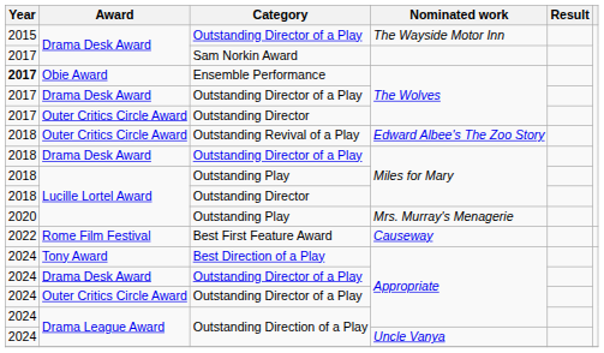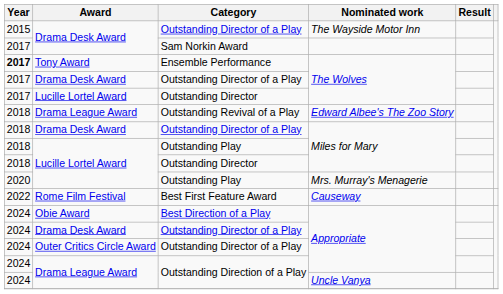 <table class="wikitable">
 <tr>
 <th>Year</th>
 <th>Award</th>
 <th>Category</th>
 <th>Nominated work</th>
 <th>Result</th>
 <th></th>
 </tr>
 <tr>
 <td>2015</td>
 <td rowspan=2><a href='#'>Drama Desk Award</a></td>
 <td><a href='#'>Outstanding Director of a Play</a></td>
 <td><em>The Wayside Motor Inn</em></td>
 <td></td>
 <td rowspan=10></td>
 </tr>
 <tr>
 <td>2017</td>
 <td>Sam Norkin Award</td>
 <td></td>
 <td></td>
 </tr>
 <tr>
 <td><strong>2017</strong></td>
-<td><a href='#'>Obie Award</a></td>
+<td><a href='#'>Tony Award</a></td>
 <td>Ensemble Performance</td>
 <td rowspan=3><em><a href='#'>The Wolves</a></em></td>
 <td></td>
 </tr>
 <tr>
 <td>2017</td>
 <td><a href='#'>Drama Desk Award</a></td>
 <td>Outstanding Director of a Play</td>
 <td></td>
 </tr>
 <tr>
 <td>2017</td>
-<td><a href='#'>Outer Critics Circle Award</a></td>
+<td><a href='#'>Lucille Lortel Award</a></td>
 <td>Outstanding Director</td>
 <td></td>
 </tr>
 <tr>
 <td>2018</td>
-<td><a href='#'>Outer Critics Circle Award</a></td>
+<td><a href='#'>Drama League Award</a></td>
 <td>Outstanding Revival of a Play</td>
 <td><em><a href='#'>Edward Albee's The Zoo Story</a></em></td>
 <td></td>
 </tr>
 <tr>
 <td>2018</td>
 <td><a href='#'>Drama Desk Award</a></td>
 <td><a href='#'>Outstanding Director of a Play</a></td>
 <td rowspan=3><em>Miles for Mary</em></td>
 <td></td>
 </tr>
 <tr>
 <td>2018</td>
 <td rowspan=3><a href='#'>Lucille Lortel Award</a></td>
 <td>Outstanding Play</td>
 <td></td>
 </tr>
 <tr>
 <td>2018</td>
 <td>Outstanding Director</td>
 <td></td>
 </tr>
 <tr>
 <td>2020</td>
 <td>Outstanding Play</td>
 <td><em>Mrs. Murray's Menagerie</em></td>
 <td></td>
 </tr>
 <tr>
 <td>2022</td>
 <td><a href='#'>Rome Film Festival</a></td>
 <td>Best First Feature Award</td>
 <td><em><a href='#'>Causeway</a></em></td>
 <td></td>
 <td></td>
 </tr>
 <tr>
 <td>2024</td>
-<td><a href='#'>Tony Award</a></td>
+<td><a href='#'>Obie Award</a></td>
 <td><a href='#'>Best Direction of a Play</a></td>
 <td rowspan=4><em><a href='#'>Appropriate</a></em></td>
 <td></td>
 <td rowspan=5></td>
 </tr>
 <tr>
 <td>2024</td>
 <td><a href='#'>Drama Desk Award</a></td>
 <td><a href='#'>Outstanding Director of a Play</a></td>
 <td></td>
 </tr>
 <tr>
 <td>2024</td>
 <td><a href='#'>Outer Critics Circle Award</a></td>
 <td>Outstanding Director of a Play</td>
 <td></td>
 </tr>
 <tr>
 <td>2024</td>
 <td rowspan=2><a href='#'>Drama League Award</a></td>
 <td rowspan=2>Outstanding Direction of a Play</td>
 <td></td>
 </tr>
 <tr>
 <td>2024</td>
 <td><em><a href='#'>Uncle Vanya</a></em></td>
 <td></td>
 </tr>
 <tr>
 </tr>
 </table>
